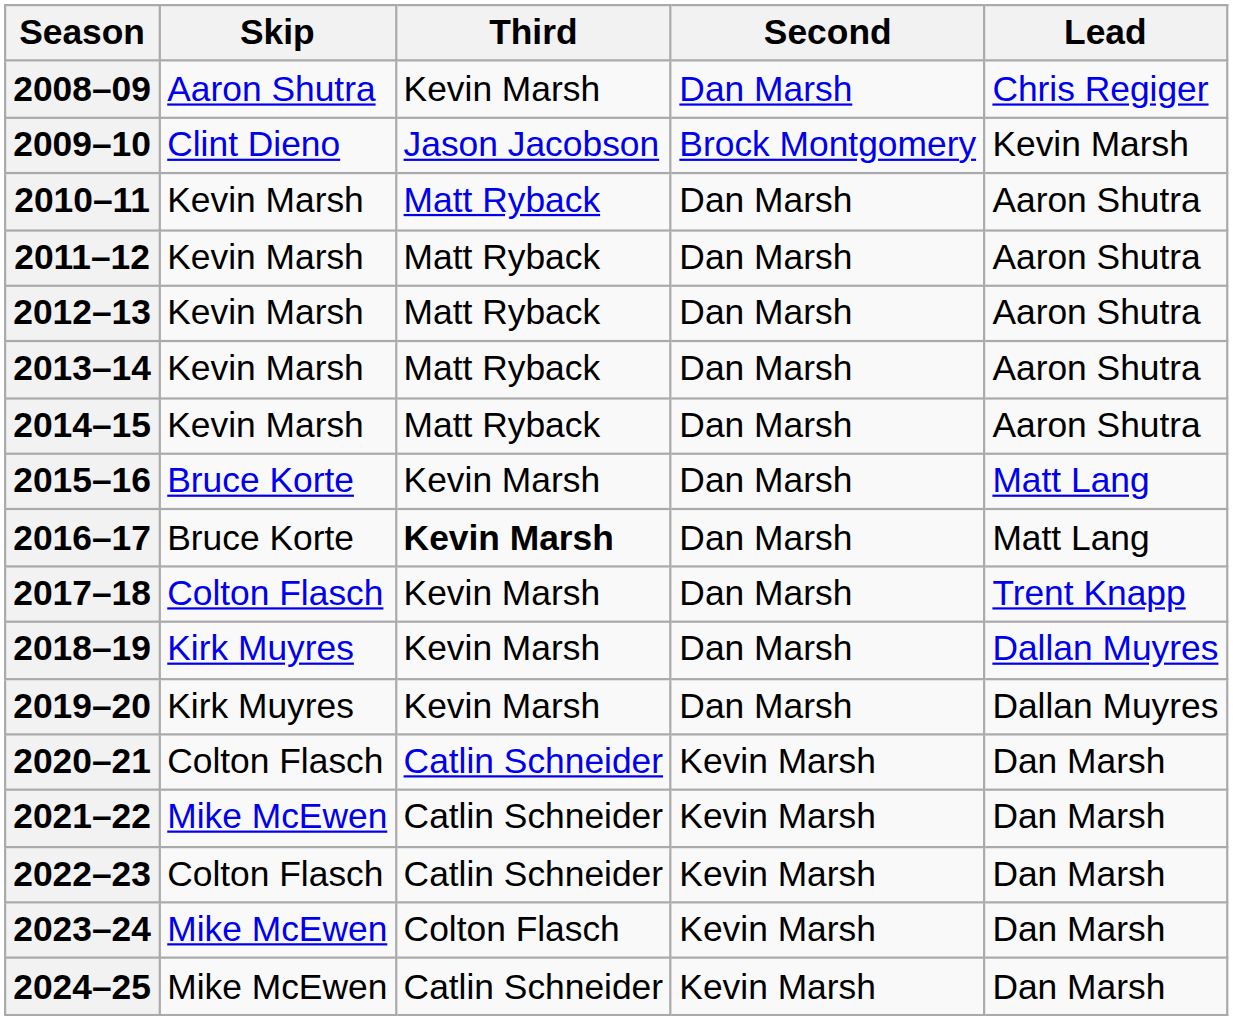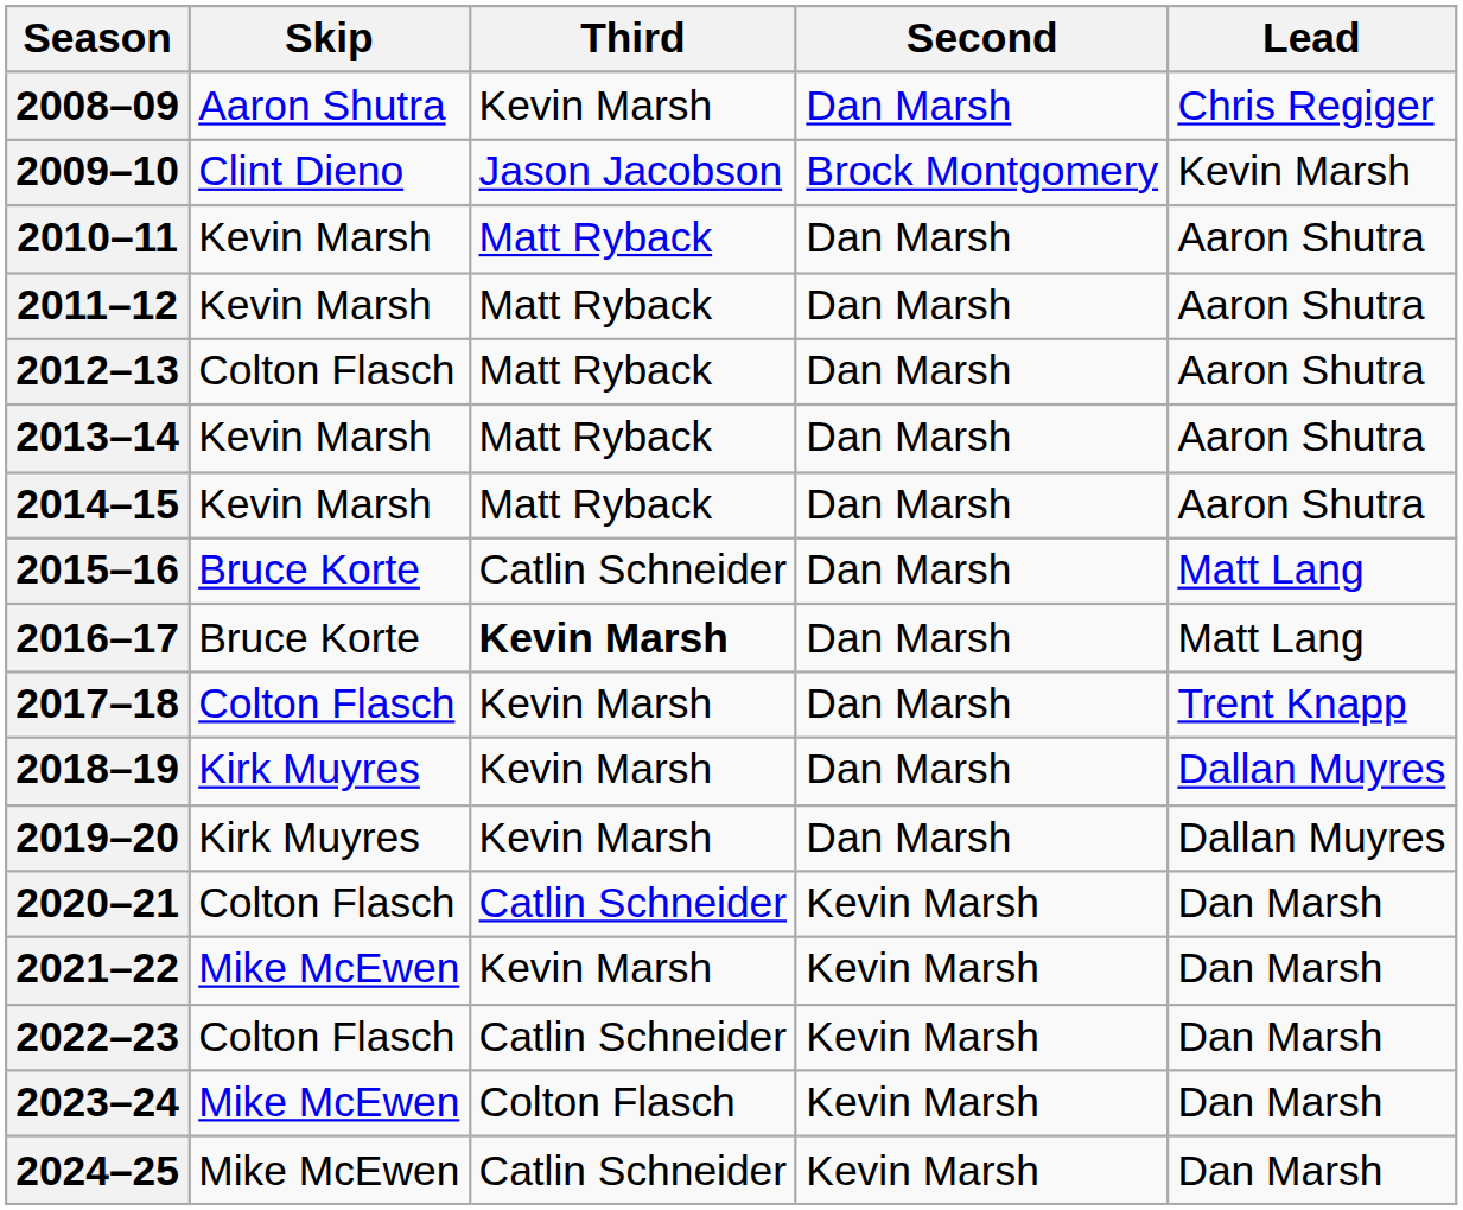 <table class="wikitable">
 <tr>
 <th scope="col">Season</th>
 <th scope="col">Skip</th>
 <th scope="col">Third</th>
 <th scope="col">Second</th>
 <th scope="col">Lead</th>
 </tr>
 <tr>
 <th scope="row">2008–09</th>
 <td><a href='#'>Aaron Shutra</a></td>
 <td>Kevin Marsh</td>
 <td><a href='#'>Dan Marsh</a></td>
 <td><a href='#'>Chris Regiger</a></td>
 </tr>
 <tr>
 <th scope="row">2009–10</th>
 <td><a href='#'>Clint Dieno</a></td>
 <td><a href='#'>Jason Jacobson</a></td>
 <td><a href='#'>Brock Montgomery</a></td>
 <td>Kevin Marsh</td>
 </tr>
 <tr>
 <th scope="row">2010–11</th>
 <td>Kevin Marsh</td>
 <td><a href='#'>Matt Ryback</a></td>
 <td>Dan Marsh</td>
 <td>Aaron Shutra</td>
 </tr>
 <tr>
 <th scope="row">2011–12</th>
 <td>Kevin Marsh</td>
 <td>Matt Ryback</td>
 <td>Dan Marsh</td>
 <td>Aaron Shutra</td>
 </tr>
 <tr>
 <th scope="row">2012–13</th>
-<td>Kevin Marsh</td>
+<td>Colton Flasch</td>
 <td>Matt Ryback</td>
 <td>Dan Marsh</td>
 <td>Aaron Shutra</td>
 </tr>
 <tr>
 <th scope="row">2013–14</th>
 <td>Kevin Marsh</td>
 <td>Matt Ryback</td>
 <td>Dan Marsh</td>
 <td>Aaron Shutra</td>
 </tr>
 <tr>
 <th scope="row">2014–15</th>
 <td>Kevin Marsh</td>
 <td>Matt Ryback</td>
 <td>Dan Marsh</td>
 <td>Aaron Shutra</td>
 </tr>
 <tr>
 <th scope="row">2015–16</th>
 <td><a href='#'>Bruce Korte</a></td>
-<td>Kevin Marsh</td>
+<td>Catlin Schneider</td>
 <td>Dan Marsh</td>
 <td><a href='#'>Matt Lang</a></td>
 </tr>
 <tr>
 <th scope="row">2016–17</th>
 <td>Bruce Korte</td>
 <td><strong>Kevin Marsh</strong></td>
 <td>Dan Marsh</td>
 <td>Matt Lang</td>
 </tr>
 <tr>
 <th scope="row">2017–18</th>
 <td><a href='#'>Colton Flasch</a></td>
 <td>Kevin Marsh</td>
 <td>Dan Marsh</td>
 <td><a href='#'>Trent Knapp</a></td>
 </tr>
 <tr>
 <th scope="row">2018–19</th>
 <td><a href='#'>Kirk Muyres</a></td>
 <td>Kevin Marsh</td>
 <td>Dan Marsh</td>
 <td><a href='#'>Dallan Muyres</a></td>
 </tr>
 <tr>
 <th scope="row">2019–20</th>
 <td>Kirk Muyres</td>
 <td>Kevin Marsh</td>
 <td>Dan Marsh</td>
 <td>Dallan Muyres</td>
 </tr>
 <tr>
 <th scope="row">2020–21</th>
 <td>Colton Flasch</td>
 <td><a href='#'>Catlin Schneider</a></td>
 <td>Kevin Marsh</td>
 <td>Dan Marsh</td>
 </tr>
 <tr>
 <th scope="row">2021–22</th>
 <td><a href='#'>Mike McEwen</a></td>
-<td>Catlin Schneider</td>
+<td>Kevin Marsh</td>
 <td>Kevin Marsh</td>
 <td>Dan Marsh</td>
 </tr>
 <tr>
 <th scope="row">2022–23</th>
 <td>Colton Flasch</td>
 <td>Catlin Schneider</td>
 <td>Kevin Marsh</td>
 <td>Dan Marsh</td>
 </tr>
 <tr>
 <th scope="row">2023–24</th>
 <td><a href='#'>Mike McEwen</a></td>
 <td>Colton Flasch</td>
 <td>Kevin Marsh</td>
 <td>Dan Marsh</td>
 </tr>
 <tr>
 <th scope="row">2024–25</th>
 <td>Mike McEwen</td>
 <td>Catlin Schneider</td>
 <td>Kevin Marsh</td>
 <td>Dan Marsh</td>
 </tr>
 </table>
